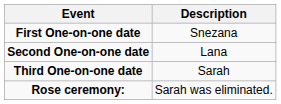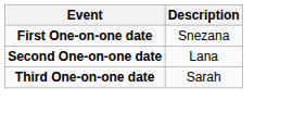 <table class="wikitable sortable" style="text-align:center;">
 <tr>
 <th>Event</th>
 <th>Description</th>
 </tr>
 <tr>
 <td><strong>First One-on-one date</strong></td>
 <td>Snezana</td>
 </tr>
 <tr>
 <td><strong>Second One-on-one date</strong></td>
 <td>Lana</td>
 </tr>
 <tr>
 <td><strong>Third One-on-one date</strong></td>
 <td>Sarah</td>
 </tr>
-<tr>
-<td><strong>Rose ceremony:</strong></td>
-<td>Sarah was eliminated.</td>
-</tr>
 </table>
